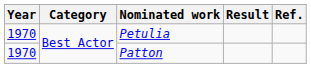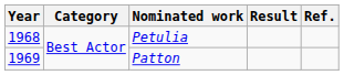 <table class="wikitable">
 <tr>
 <th>Year</th>
 <th>Category</th>
 <th>Nominated work</th>
 <th>Result</th>
 <th>Ref.</th>
 </tr>
 <tr>
-<td><a href='#'>1970</a></td>
+<td><a href='#'>1968</a></td>
 <td rowspan="2"><a href='#'>Best Actor</a></td>
 <td><em><a href='#'>Petulia</a></em></td>
 <td></td>
 <td align="center"></td>
 </tr>
 <tr>
-<td><a href='#'>1970</a></td>
+<td><a href='#'>1969</a></td>
 <td><em><a href='#'>Patton</a></em></td>
 <td></td>
 <td align="center"></td>
 </tr>
 </table>
